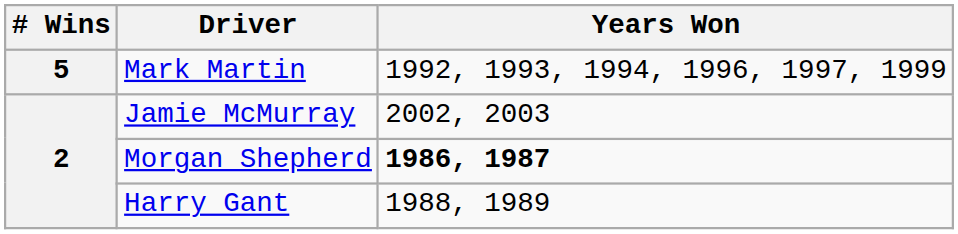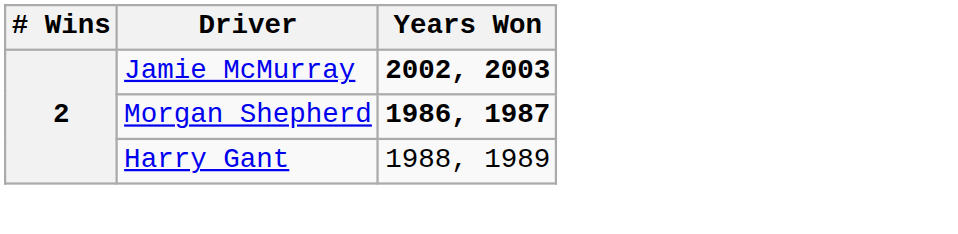 <table class="wikitable" style="font-size: 95%;">
 <tr>
 <th># Wins</th>
 <th>Driver</th>
 <th>Years Won</th>
 </tr>
 <tr>
-<th>5</th>
-<td><a href='#'>Mark Martin</a></td>
-<td>1992, 1993, 1994, 1996, 1997, 1999</td>
-</tr>
-<tr>
 <th rowspan="3">2</th>
 <td><a href='#'>Jamie McMurray</a></td>
-<td>2002, 2003</td>
+<td><strong>2002, 2003</strong></td>
 </tr>
 <tr>
 <td><a href='#'>Morgan Shepherd</a></td>
 <td><strong>1986, 1987</strong></td>
 </tr>
 <tr>
 <td><a href='#'>Harry Gant</a></td>
 <td>1988, 1989</td>
 </tr>
 </table>
